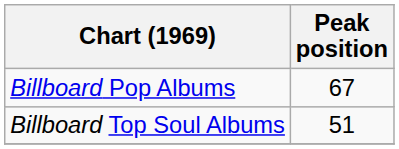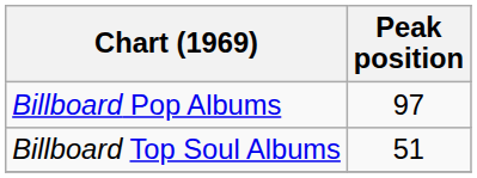 <table class="wikitable">
 <tr>
 <th>Chart (1969)</th>
 <th>Peak<br>position</th>
 </tr>
 <tr>
 <td><a href='#'><em>Billboard</em> Pop Albums</a></td>
-<td align=center>67</td>
+<td align=center>97</td>
 </tr>
 <tr>
 <td><em>Billboard</em> <a href='#'>Top Soul Albums</a></td>
 <td align=center>51</td>
 </tr>
 <tr>
 </tr>
 </table>
